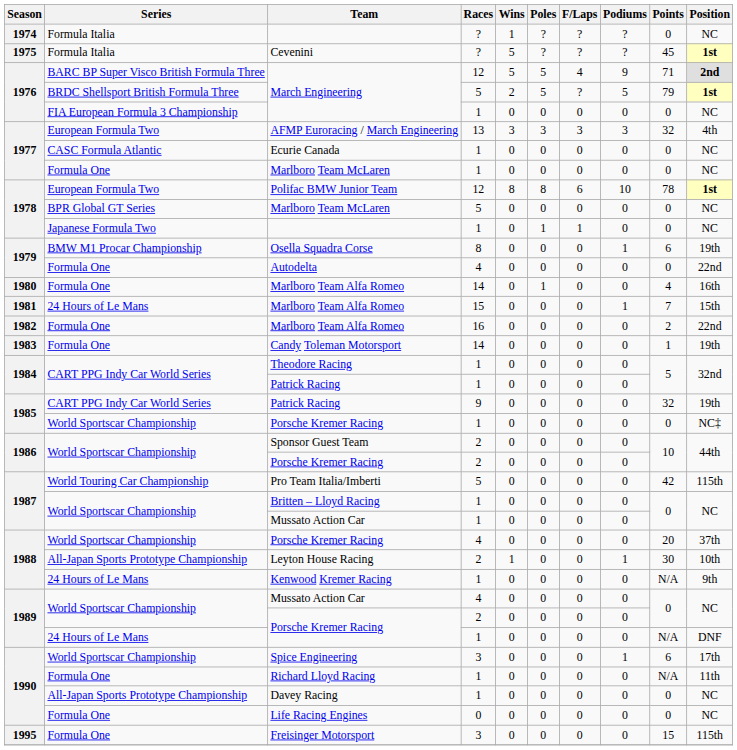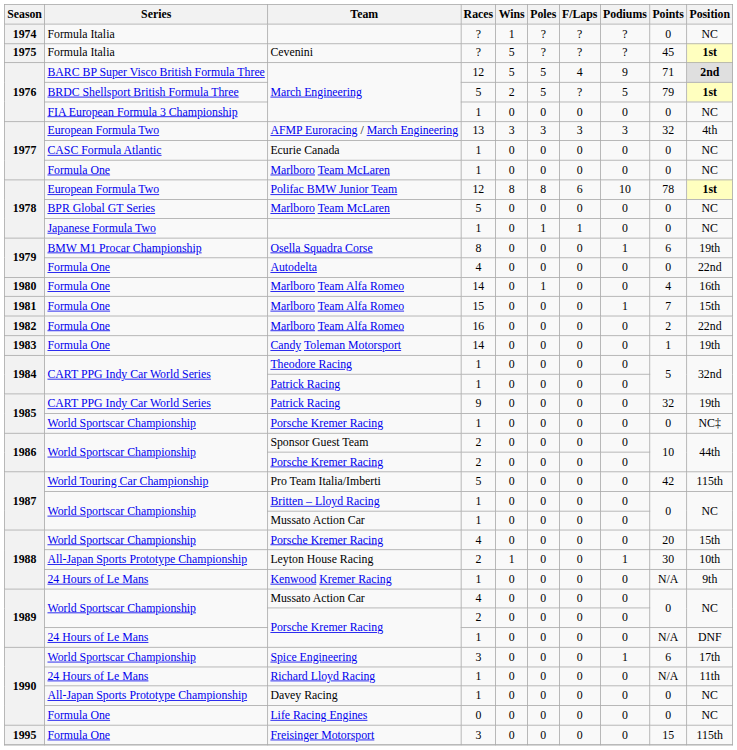 <table class="wikitable" style="font-size: 90%; text-align:center">
 <tr>
 <th>Season</th>
 <th>Series</th>
 <th>Team</th>
 <th>Races</th>
 <th>Wins</th>
 <th>Poles</th>
 <th>F/Laps</th>
 <th>Podiums</th>
 <th>Points</th>
 <th>Position</th>
 </tr>
 <tr>
 <th>1974</th>
 <td align=left>Formula Italia</td>
 <td align=left></td>
 <td>?</td>
 <td>1</td>
 <td>?</td>
 <td>?</td>
 <td>?</td>
 <td>0</td>
 <td>NC</td>
 </tr>
 <tr>
 <th>1975</th>
 <td align=left>Formula Italia</td>
 <td align=left>Cevenini</td>
 <td>?</td>
 <td>5</td>
 <td>?</td>
 <td>?</td>
 <td>?</td>
 <td>45</td>
 <td style="background:#FFFFBF"><strong>1st</strong></td>
 </tr>
 <tr>
 <th rowspan=3>1976</th>
 <td align=left nowrap><a href='#'>BARC BP Super Visco British Formula Three</a></td>
 <td rowspan="3" style="text-align:left"><a href='#'>March Engineering</a></td>
 <td>12</td>
 <td>5</td>
 <td>5</td>
 <td>4</td>
 <td>9</td>
 <td>71</td>
 <td style="background:#DFDFDF"><strong>2nd</strong></td>
 </tr>
 <tr>
 <td align=left><a href='#'>BRDC Shellsport British Formula Three</a></td>
 <td>5</td>
 <td>2</td>
 <td>5</td>
 <td>?</td>
 <td>5</td>
 <td>79</td>
 <td style="background:#FFFFBF"><strong>1st</strong></td>
 </tr>
 <tr>
 <td align=left><a href='#'>FIA European Formula 3 Championship</a></td>
 <td>1</td>
 <td>0</td>
 <td>0</td>
 <td>0</td>
 <td>0</td>
 <td>0</td>
 <td>NC</td>
 </tr>
 <tr>
 <th rowspan=3>1977</th>
 <td align=left><a href='#'>European Formula Two</a></td>
 <td align=left nowrap><a href='#'>AFMP Euroracing</a> / <a href='#'>March Engineering</a></td>
 <td>13</td>
 <td>3</td>
 <td>3</td>
 <td>3</td>
 <td>3</td>
 <td>32</td>
 <td>4th</td>
 </tr>
 <tr>
 <td align=left><a href='#'>CASC Formula Atlantic</a></td>
 <td align=left>Ecurie Canada</td>
 <td>1</td>
 <td>0</td>
 <td>0</td>
 <td>0</td>
 <td>0</td>
 <td>0</td>
 <td>NC</td>
 </tr>
 <tr>
 <td align=left><a href='#'>Formula One</a></td>
 <td align=left><a href='#'>Marlboro</a> <a href='#'>Team McLaren</a></td>
 <td>1</td>
 <td>0</td>
 <td>0</td>
 <td>0</td>
 <td>0</td>
 <td>0</td>
 <td>NC</td>
 </tr>
 <tr>
 <th rowspan=3>1978</th>
 <td align=left><a href='#'>European Formula Two</a></td>
 <td align=left><a href='#'>Polifac BMW Junior Team</a></td>
 <td>12</td>
 <td>8</td>
 <td>8</td>
 <td>6</td>
 <td>10</td>
 <td>78</td>
 <td style="background:#FFFFBF"><strong>1st</strong></td>
 </tr>
 <tr>
 <td align=left><a href='#'>BPR Global GT Series</a></td>
 <td align=left><a href='#'>Marlboro</a> <a href='#'>Team McLaren</a></td>
 <td>5</td>
 <td>0</td>
 <td>0</td>
 <td>0</td>
 <td>0</td>
 <td>0</td>
 <td>NC</td>
 </tr>
 <tr>
 <td align=left><a href='#'>Japanese Formula Two</a></td>
 <td align=left></td>
 <td>1</td>
 <td>0</td>
 <td>1</td>
 <td>1</td>
 <td>0</td>
 <td>0</td>
 <td>NC</td>
 </tr>
 <tr>
 <th rowspan=2>1979</th>
 <td align=left><a href='#'>BMW M1 Procar Championship</a></td>
 <td align=left><a href='#'>Osella Squadra Corse</a></td>
 <td>8</td>
 <td>0</td>
 <td>0</td>
 <td>0</td>
 <td>1</td>
 <td>6</td>
 <td>19th</td>
 </tr>
 <tr>
 <td align=left><a href='#'>Formula One</a></td>
 <td align=left><a href='#'>Autodelta</a></td>
 <td>4</td>
 <td>0</td>
 <td>0</td>
 <td>0</td>
 <td>0</td>
 <td>0</td>
 <td>22nd</td>
 </tr>
 <tr>
 <th>1980</th>
 <td align=left><a href='#'>Formula One</a></td>
 <td align=left><a href='#'>Marlboro</a> <a href='#'>Team Alfa Romeo</a></td>
 <td>14</td>
 <td>0</td>
 <td>1</td>
 <td>0</td>
 <td>0</td>
 <td>4</td>
 <td>16th</td>
 </tr>
 <tr>
 <th>1981</th>
-<td align=left><a href='#'>24 Hours of Le Mans</a></td>
+<td align=left><a href='#'>Formula One</a></td>
 <td align=left><a href='#'>Marlboro</a> <a href='#'>Team Alfa Romeo</a></td>
 <td>15</td>
 <td>0</td>
 <td>0</td>
 <td>0</td>
 <td>1</td>
 <td>7</td>
 <td>15th</td>
 </tr>
 <tr>
 <th>1982</th>
 <td align=left><a href='#'>Formula One</a></td>
 <td align=left><a href='#'>Marlboro</a> <a href='#'>Team Alfa Romeo</a></td>
 <td>16</td>
 <td>0</td>
 <td>0</td>
 <td>0</td>
 <td>0</td>
 <td>2</td>
 <td>22nd</td>
 </tr>
 <tr>
 <th>1983</th>
 <td align=left><a href='#'>Formula One</a></td>
 <td align=left><a href='#'>Candy</a> <a href='#'>Toleman Motorsport</a></td>
 <td>14</td>
 <td>0</td>
 <td>0</td>
 <td>0</td>
 <td>0</td>
 <td>1</td>
 <td>19th</td>
 </tr>
 <tr>
 <th rowspan=2>1984</th>
 <td rowspan="2" style="text-align:left"><a href='#'>CART PPG Indy Car World Series</a></td>
 <td align=left><a href='#'>Theodore Racing</a></td>
 <td>1</td>
 <td>0</td>
 <td>0</td>
 <td>0</td>
 <td>0</td>
 <td rowspan=2>5</td>
 <td rowspan=2>32nd</td>
 </tr>
 <tr>
 <td align=left><a href='#'>Patrick Racing</a></td>
 <td>1</td>
 <td>0</td>
 <td>0</td>
 <td>0</td>
 <td>0</td>
 </tr>
 <tr>
 <th rowspan=2>1985</th>
 <td align=left><a href='#'>CART PPG Indy Car World Series</a></td>
 <td align=left><a href='#'>Patrick Racing</a></td>
 <td>9</td>
 <td>0</td>
 <td>0</td>
 <td>0</td>
 <td>0</td>
 <td>32</td>
 <td>19th</td>
 </tr>
 <tr>
 <td align=left><a href='#'>World Sportscar Championship</a></td>
 <td align=left><a href='#'>Porsche Kremer Racing</a></td>
 <td>1</td>
 <td>0</td>
 <td>0</td>
 <td>0</td>
 <td>0</td>
 <td>0</td>
 <td>NC‡</td>
 </tr>
 <tr>
 <th rowspan=2>1986</th>
 <td rowspan="2" style="text-align:left"><a href='#'>World Sportscar Championship</a></td>
 <td align=left>Sponsor Guest Team</td>
 <td>2</td>
 <td>0</td>
 <td>0</td>
 <td>0</td>
 <td>0</td>
 <td rowspan=2>10</td>
 <td rowspan=2>44th</td>
 </tr>
 <tr>
 <td align=left><a href='#'>Porsche Kremer Racing</a></td>
 <td>2</td>
 <td>0</td>
 <td>0</td>
 <td>0</td>
 <td>0</td>
 </tr>
 <tr>
 <th rowspan=3>1987</th>
 <td align=left><a href='#'>World Touring Car Championship</a></td>
 <td align=left>Pro Team Italia/Imberti</td>
 <td>5</td>
 <td>0</td>
 <td>0</td>
 <td>0</td>
 <td>0</td>
 <td>42</td>
 <td>115th</td>
 </tr>
 <tr>
 <td rowspan="2" style="text-align:left"><a href='#'>World Sportscar Championship</a></td>
 <td align=left><a href='#'>Britten – Lloyd Racing</a></td>
 <td>1</td>
 <td>0</td>
 <td>0</td>
 <td>0</td>
 <td>0</td>
 <td rowspan=2>0</td>
 <td rowspan=2>NC</td>
 </tr>
 <tr>
 <td align=left>Mussato Action Car</td>
 <td>1</td>
 <td>0</td>
 <td>0</td>
 <td>0</td>
 <td>0</td>
 </tr>
 <tr>
 <th rowspan=3>1988</th>
 <td align=left><a href='#'>World Sportscar Championship</a></td>
 <td align=left><a href='#'>Porsche Kremer Racing</a></td>
 <td>4</td>
 <td>0</td>
 <td>0</td>
 <td>0</td>
 <td>0</td>
 <td>20</td>
-<td>37th</td>
+<td>15th</td>
 </tr>
 <tr>
 <td align=left><a href='#'>All-Japan Sports Prototype Championship</a></td>
 <td align=left>Leyton House Racing</td>
 <td>2</td>
 <td>1</td>
 <td>0</td>
 <td>0</td>
 <td>1</td>
 <td>30</td>
 <td>10th</td>
 </tr>
 <tr>
 <td align=left><a href='#'>24 Hours of Le Mans</a></td>
 <td align=left><a href='#'>Kenwood</a> <a href='#'>Kremer Racing</a></td>
 <td>1</td>
 <td>0</td>
 <td>0</td>
 <td>0</td>
 <td>0</td>
 <td>N/A</td>
 <td>9th</td>
 </tr>
 <tr>
 <th rowspan=3>1989</th>
 <td rowspan="2" style="text-align:left"><a href='#'>World Sportscar Championship</a></td>
 <td align=left>Mussato Action Car</td>
 <td>4</td>
 <td>0</td>
 <td>0</td>
 <td>0</td>
 <td>0</td>
 <td rowspan=2>0</td>
 <td rowspan=2>NC</td>
 </tr>
 <tr>
 <td rowspan="2" style="text-align:left"><a href='#'>Porsche Kremer Racing</a></td>
 <td>2</td>
 <td>0</td>
 <td>0</td>
 <td>0</td>
 <td>0</td>
 </tr>
 <tr>
 <td align=left><a href='#'>24 Hours of Le Mans</a></td>
 <td>1</td>
 <td>0</td>
 <td>0</td>
 <td>0</td>
 <td>0</td>
 <td>N/A</td>
 <td>DNF</td>
 </tr>
 <tr>
 <th rowspan=4>1990</th>
 <td align=left><a href='#'>World Sportscar Championship</a></td>
 <td align=left><a href='#'>Spice Engineering</a></td>
 <td>3</td>
 <td>0</td>
 <td>0</td>
 <td>0</td>
 <td>1</td>
 <td>6</td>
 <td>17th</td>
 </tr>
 <tr>
-<td align=left><a href='#'>Formula One</a></td>
+<td align=left><a href='#'>24 Hours of Le Mans</a></td>
 <td align=left><a href='#'>Richard Lloyd Racing</a></td>
 <td>1</td>
 <td>0</td>
 <td>0</td>
 <td>0</td>
 <td>0</td>
 <td>N/A</td>
 <td>11th</td>
 </tr>
 <tr>
 <td align=left><a href='#'>All-Japan Sports Prototype Championship</a></td>
 <td align=left>Davey Racing</td>
 <td>1</td>
 <td>0</td>
 <td>0</td>
 <td>0</td>
 <td>0</td>
 <td>0</td>
 <td>NC</td>
 </tr>
 <tr>
 <td align=left><a href='#'>Formula One</a></td>
 <td align=left><a href='#'>Life Racing Engines</a></td>
 <td>0</td>
 <td>0</td>
 <td>0</td>
 <td>0</td>
 <td>0</td>
 <td>0</td>
 <td>NC</td>
 </tr>
 <tr>
 <th>1995</th>
 <td align=left><a href='#'>Formula One</a></td>
 <td align=left><a href='#'>Freisinger Motorsport</a></td>
 <td>3</td>
 <td>0</td>
 <td>0</td>
 <td>0</td>
 <td>0</td>
 <td>15</td>
 <td>115th</td>
 </tr>
 <tr>
 </tr>
 </table>
